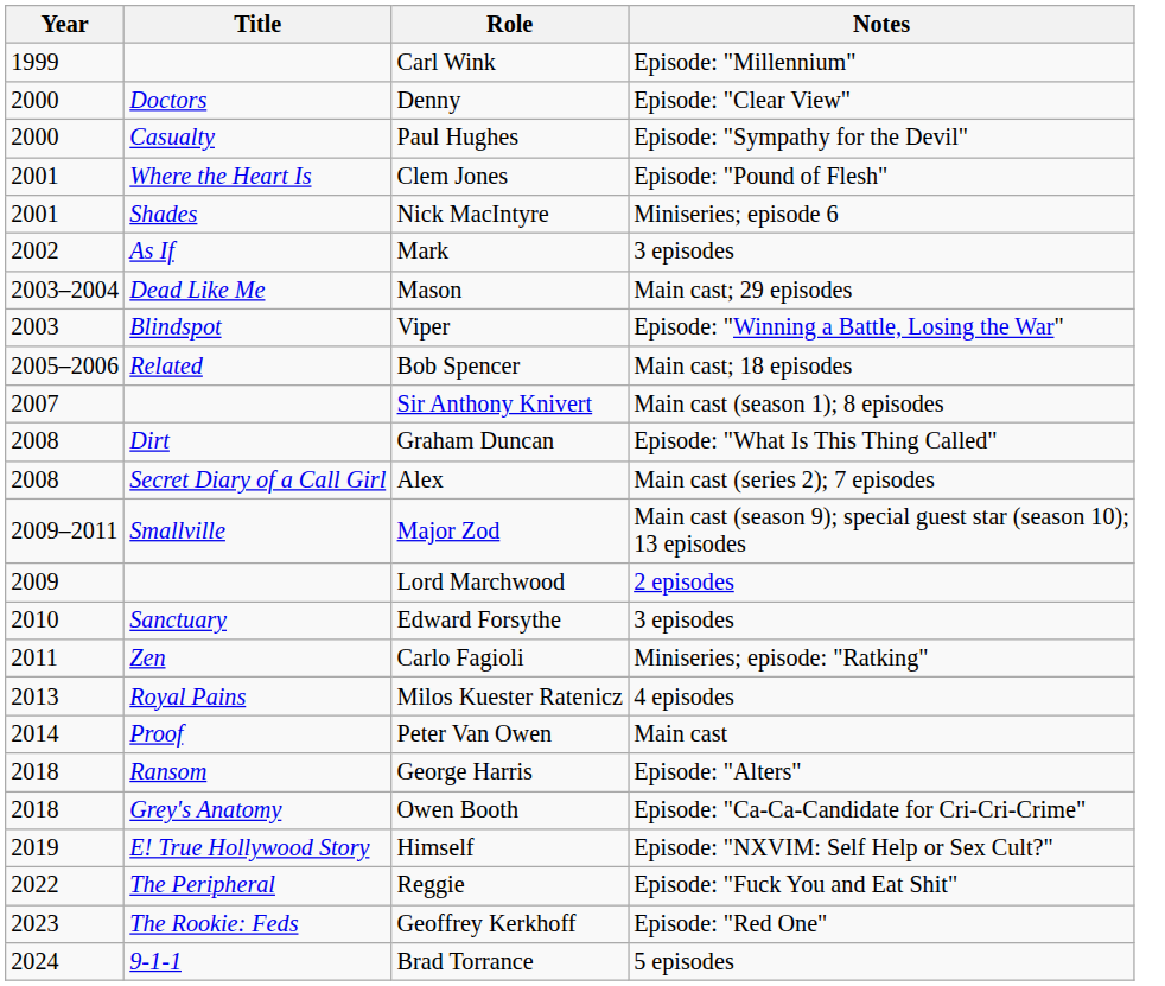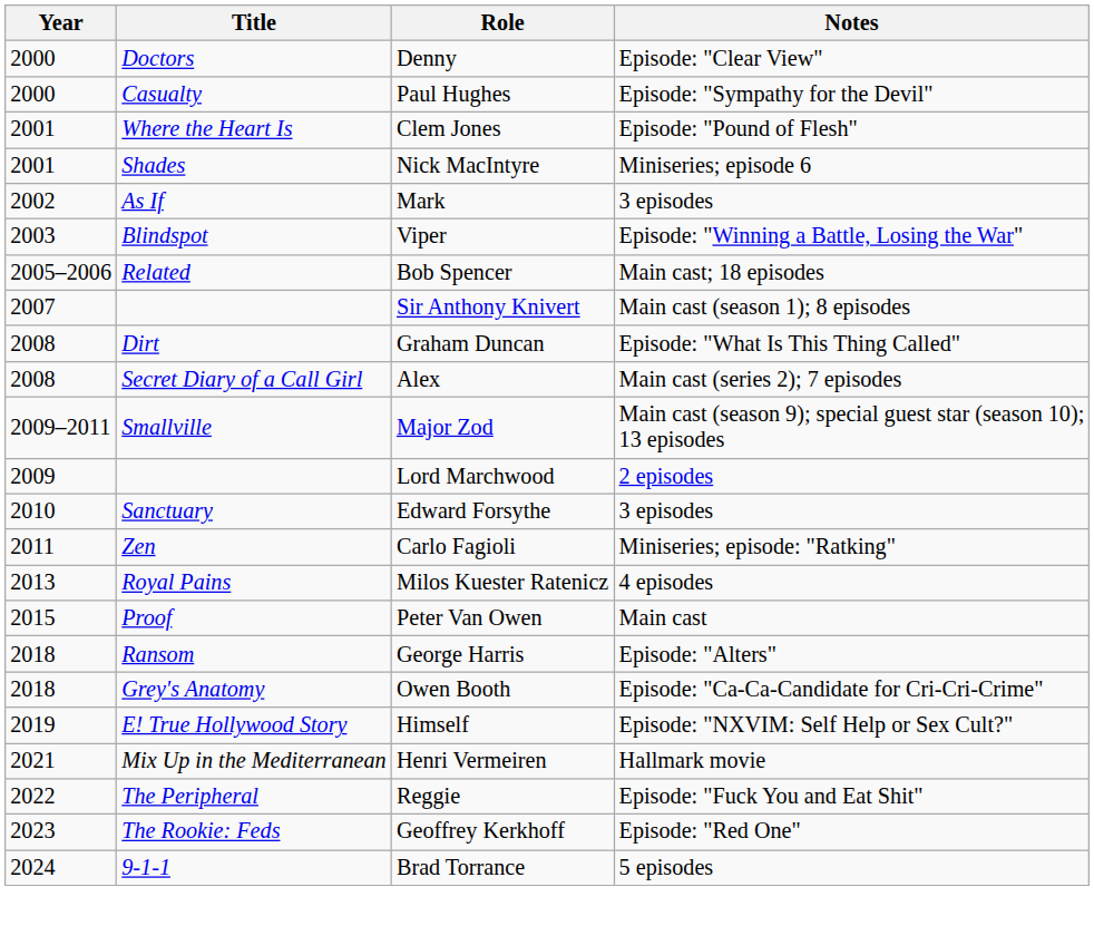 <table class="wikitable sortable">
 <tr>
 <th>Year</th>
 <th>Title</th>
 <th>Role</th>
 <th class="unsortable">Notes</th>
-</tr>
-<tr>
-<td>1999</td>
-<td><em></em></td>
-<td>Carl Wink</td>
-<td>Episode: "Millennium"</td>
 </tr>
 <tr>
 <td>2000</td>
 <td><em><a href='#'>Doctors</a></em></td>
 <td>Denny</td>
 <td>Episode: "Clear View"</td>
 </tr>
 <tr>
 <td>2000</td>
 <td><em><a href='#'>Casualty</a></em></td>
 <td>Paul Hughes</td>
 <td>Episode: "Sympathy for the Devil"</td>
 </tr>
 <tr>
 <td>2001</td>
 <td><em><a href='#'>Where the Heart Is</a></em></td>
 <td>Clem Jones</td>
 <td>Episode: "Pound of Flesh"</td>
 </tr>
 <tr>
 <td>2001</td>
 <td><em><a href='#'>Shades</a></em></td>
 <td>Nick MacIntyre</td>
 <td>Miniseries; episode 6</td>
 </tr>
 <tr>
 <td>2002</td>
 <td><em><a href='#'>As If</a></em></td>
 <td>Mark</td>
 <td>3 episodes</td>
-</tr>
-<tr>
-<td>2003–2004</td>
-<td><em><a href='#'>Dead Like Me</a></em></td>
-<td>Mason</td>
-<td>Main cast; 29 episodes</td>
 </tr>
 <tr>
 <td>2003</td>
 <td><em><a href='#'>Blindspot</a></em></td>
 <td>Viper</td>
 <td>Episode: "<a href='#'>Winning a Battle, Losing the War</a>"</td>
 </tr>
 <tr>
 <td>2005–2006</td>
 <td><em><a href='#'>Related</a></em></td>
 <td>Bob Spencer</td>
 <td>Main cast; 18 episodes</td>
 </tr>
 <tr>
 <td>2007</td>
 <td><em></em></td>
 <td><a href='#'>Sir Anthony Knivert</a></td>
 <td>Main cast (season 1); 8 episodes</td>
 </tr>
 <tr>
 <td>2008</td>
 <td><em><a href='#'>Dirt</a></em></td>
 <td>Graham Duncan</td>
 <td>Episode: "What Is This Thing Called"</td>
 </tr>
 <tr>
 <td>2008</td>
 <td><em><a href='#'>Secret Diary of a Call Girl</a></em></td>
 <td>Alex</td>
 <td>Main cast (series 2); 7 episodes</td>
 </tr>
 <tr>
 <td>2009–2011</td>
 <td><em><a href='#'>Smallville</a></em></td>
 <td><a href='#'>Major Zod</a></td>
 <td>Main cast (season 9); special guest star (season 10);<br>13 episodes</td>
 </tr>
 <tr>
 <td>2009</td>
 <td><em></em></td>
 <td>Lord Marchwood</td>
 <td><a href='#'>2 episodes</a></td>
 </tr>
 <tr>
 <td>2010</td>
 <td><em><a href='#'>Sanctuary</a></em></td>
 <td>Edward Forsythe</td>
 <td>3 episodes</td>
 </tr>
 <tr>
 <td>2011</td>
 <td><em><a href='#'>Zen</a></em></td>
 <td>Carlo Fagioli</td>
 <td>Miniseries; episode: "Ratking"</td>
 </tr>
 <tr>
 <td>2013</td>
 <td><em><a href='#'>Royal Pains</a></em></td>
 <td>Milos Kuester Ratenicz</td>
 <td>4 episodes</td>
 </tr>
 <tr>
-<td>2014</td>
+<td>2015</td>
 <td><em><a href='#'>Proof</a></em></td>
 <td>Peter Van Owen</td>
 <td>Main cast</td>
 </tr>
 <tr>
 <td>2018</td>
 <td><em><a href='#'>Ransom</a></em></td>
 <td>George Harris</td>
 <td>Episode: "Alters"</td>
 </tr>
 <tr>
 <td>2018</td>
 <td><em><a href='#'>Grey's Anatomy</a></em></td>
 <td>Owen Booth</td>
 <td>Episode: "Ca-Ca-Candidate for Cri-Cri-Crime"</td>
 </tr>
 <tr>
 <td>2019</td>
 <td><em><a href='#'>E! True Hollywood Story</a></em></td>
 <td>Himself</td>
 <td>Episode: "NXVIM: Self Help or Sex Cult?"</td>
 </tr>
 <tr>
+<td>2021</td>
+<td><em>Mix Up in the Mediterranean</em></td>
+<td>Henri Vermeiren</td>
+<td>Hallmark movie</td>
+</tr>
+<tr>
 <td>2022</td>
 <td><em><a href='#'>The Peripheral</a></em></td>
 <td>Reggie</td>
 <td>Episode: "Fuck You and Eat Shit"</td>
 </tr>
 <tr>
 <td>2023</td>
 <td><em><a href='#'>The Rookie: Feds</a></em></td>
 <td>Geoffrey Kerkhoff</td>
 <td>Episode: "Red One"</td>
 </tr>
 <tr>
 <td>2024</td>
 <td><em><a href='#'>9-1-1</a></em></td>
 <td>Brad Torrance</td>
 <td>5 episodes</td>
 </tr>
 </table>
